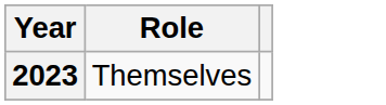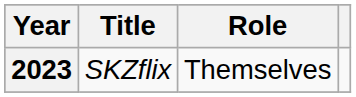 <table class="wikitable plainrowheaders">
 <tr>
 <th scope="col">Year</th>
+<th scope="col">Title</th>
 <th scope="col">Role</th>
 <th scope="col"></th>
 </tr>
 <tr>
 <th scope="row">2023</th>
+<td><em>SKZflix</em></td>
 <td>Themselves</td>
 <td style="text-align:center"></td>
 </tr>
 </table>
